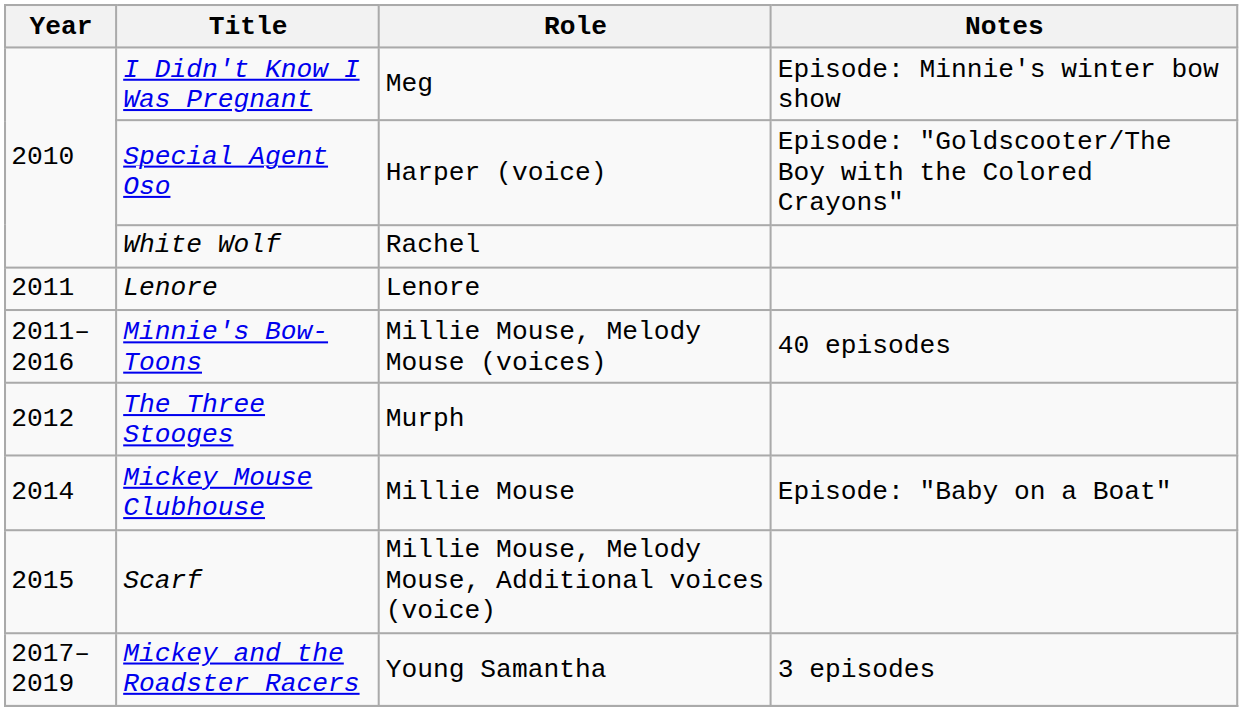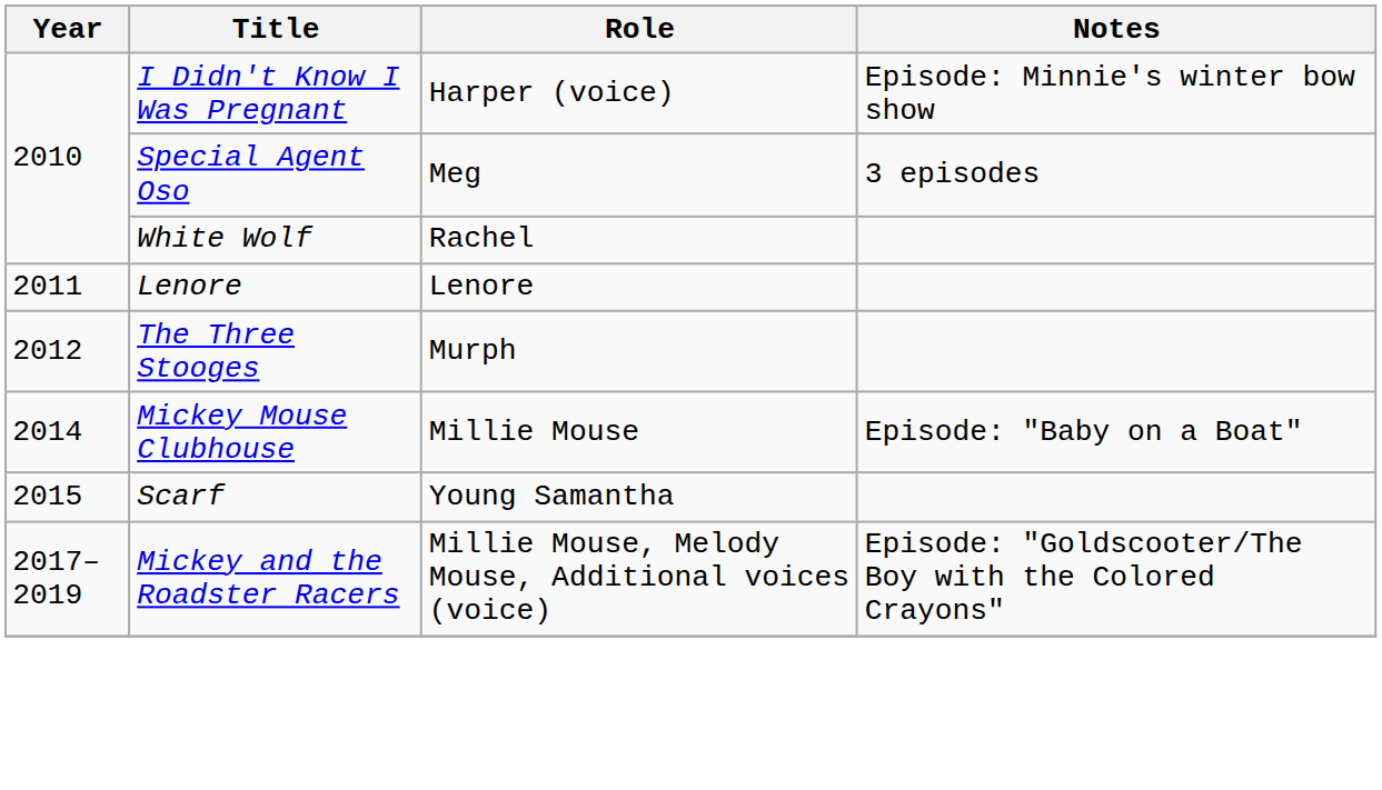 <table class=wikitable>
 <tr>
 <th>Year</th>
 <th>Title</th>
 <th>Role</th>
 <th>Notes</th>
 </tr>
 <tr>
 <td rowspan="3">2010</td>
 <td><em><a href='#'>I Didn't Know I Was Pregnant</a></em></td>
-<td>Meg</td>
+<td>Harper (voice)</td>
 <td>Episode: Minnie's winter bow show</td>
 </tr>
 <tr>
 <td><em><a href='#'>Special Agent Oso</a></em></td>
-<td>Harper (voice)</td>
-<td>Episode: "Goldscooter/The Boy with the Colored Crayons"</td>
+<td>Meg</td>
+<td>3 episodes</td>
 </tr>
 <tr>
 <td><em>White Wolf</em></td>
 <td>Rachel</td>
 <td></td>
 </tr>
 <tr>
 <td>2011</td>
 <td><em>Lenore</em></td>
 <td>Lenore</td>
 <td></td>
-</tr>
-<tr>
-<td>2011–2016</td>
-<td><em><a href='#'>Minnie's Bow-Toons</a></em></td>
-<td>Millie Mouse, Melody Mouse (voices)</td>
-<td>40 episodes</td>
 </tr>
 <tr>
 <td>2012</td>
 <td><em><a href='#'>The Three Stooges</a></em></td>
 <td>Murph</td>
 </tr>
 <tr>
 <td>2014</td>
 <td><em><a href='#'>Mickey Mouse Clubhouse</a></em></td>
 <td>Millie Mouse</td>
 <td>Episode: "Baby on a Boat"</td>
 </tr>
 <tr>
 <td>2015</td>
 <td><em>Scarf</em></td>
-<td>Millie Mouse, Melody Mouse, Additional voices (voice)</td>
+<td>Young Samantha</td>
 <td></td>
 </tr>
 <tr>
 <td>2017–2019</td>
 <td><em><a href='#'>Mickey and the Roadster Racers</a></em></td>
-<td>Young Samantha</td>
-<td>3 episodes</td>
+<td>Millie Mouse, Melody Mouse, Additional voices (voice)</td>
+<td>Episode: "Goldscooter/The Boy with the Colored Crayons"</td>
 </tr>
 <tr>
 </tr>
 </table>
